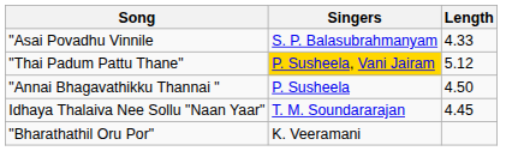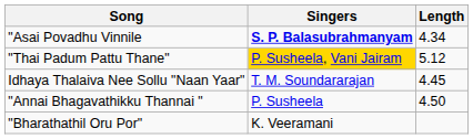 <table class="wikitable" style="font-size:95%;">
 <tr>
 <th>Song</th>
 <th>Singers</th>
 <th>Length</th>
 </tr>
 <tr>
 <td>"Asai Povadhu Vinnile</td>
-<td><a href='#'>S. P. Balasubrahmanyam</a></td>
-<td>4.33</td>
+<td><strong><a href='#'>S. P. Balasubrahmanyam</a></strong></td>
+<td>4.34</td>
 </tr>
 <tr>
 <td>"Thai Padum Pattu Thane"</td>
 <td style="background: gold;"><a href='#'>P. Susheela</a>, <a href='#'>Vani Jairam</a></td>
 <td>5.12</td>
 </tr>
 <tr>
+<td>Idhaya Thalaiva Nee Sollu "Naan Yaar"</td>
+<td><a href='#'>T. M. Soundararajan</a></td>
+<td>4.45</td>
+</tr>
+<tr>
 <td>"Annai Bhagavathikku Thannai "</td>
 <td><a href='#'>P. Susheela</a></td>
 <td>4.50</td>
-</tr>
-<tr>
-<td>Idhaya Thalaiva Nee Sollu "Naan Yaar"</td>
-<td><a href='#'>T. M. Soundararajan</a></td>
-<td>4.45</td>
 </tr>
 <tr>
 <td>"Bharathathil Oru Por"</td>
 <td>K. Veeramani</td>
 <td></td>
 </tr>
 </table>
